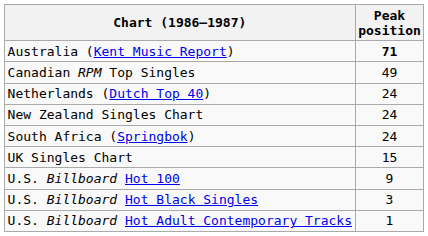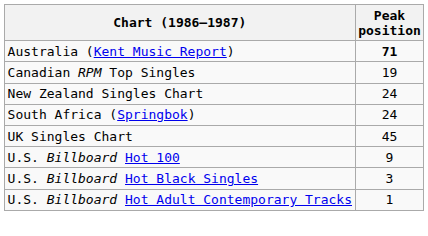 <table class="wikitable sortable">
 <tr>
 <th>Chart (1986–1987)</th>
 <th>Peak<br>position</th>
 </tr>
 <tr>
 <td style="text-align:left;">Australia (<a href='#'>Kent Music Report</a>)</td>
 <td style="text-align:center;"><strong>71</strong></td>
 </tr>
 <tr>
 <td>Canadian <em>RPM</em> Top Singles</td>
-<td style="text-align:center;">49</td>
-</tr>
-<tr>
-<td>Netherlands (<a href='#'>Dutch Top 40</a>)</td>
-<td align="center">24</td>
+<td style="text-align:center;">19</td>
 </tr>
 <tr>
 <td>New Zealand Singles Chart</td>
 <td align="center">24</td>
 </tr>
 <tr>
 <td>South Africa (<a href='#'>Springbok</a>)</td>
 <td align="center">24</td>
 </tr>
 <tr>
 <td>UK Singles Chart</td>
-<td align="center">15</td>
+<td align="center">45</td>
 </tr>
 <tr>
 <td>U.S. <em>Billboard</em> <a href='#'>Hot 100</a></td>
 <td align="center">9</td>
 </tr>
 <tr>
 <td>U.S. <em>Billboard</em> <a href='#'>Hot Black Singles</a></td>
 <td align="center">3</td>
 </tr>
 <tr>
 <td>U.S. <em>Billboard</em> <a href='#'>Hot Adult Contemporary Tracks</a></td>
 <td align="center">1</td>
 </tr>
 <tr>
 </tr>
 </table>
